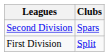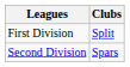 <table class="wikitable">
 <tr>
 <th>Leagues</th>
 <th>Clubs</th>
 </tr>
 <tr>
+<td>First Division</td>
+<td> <a href='#'>Split</a></td>
+</tr>
+<tr>
 <td><a href='#'>Second Division</a></td>
 <td> <a href='#'>Spars</a></td>
 </tr>
-<tr>
-<td>First Division</td>
-<td> <a href='#'>Split</a></td>
-</tr>
 </table>
